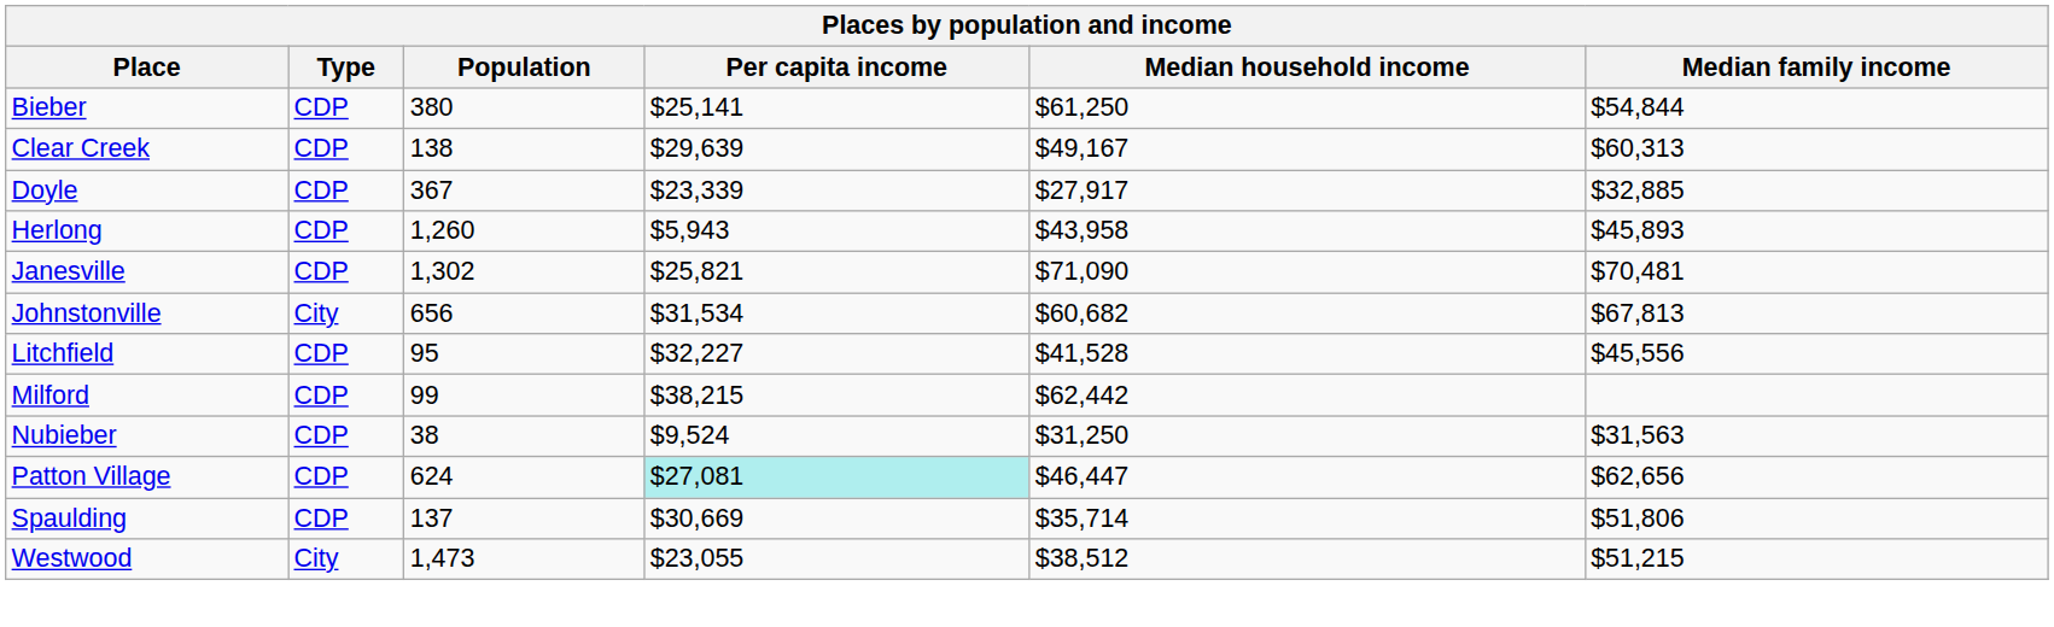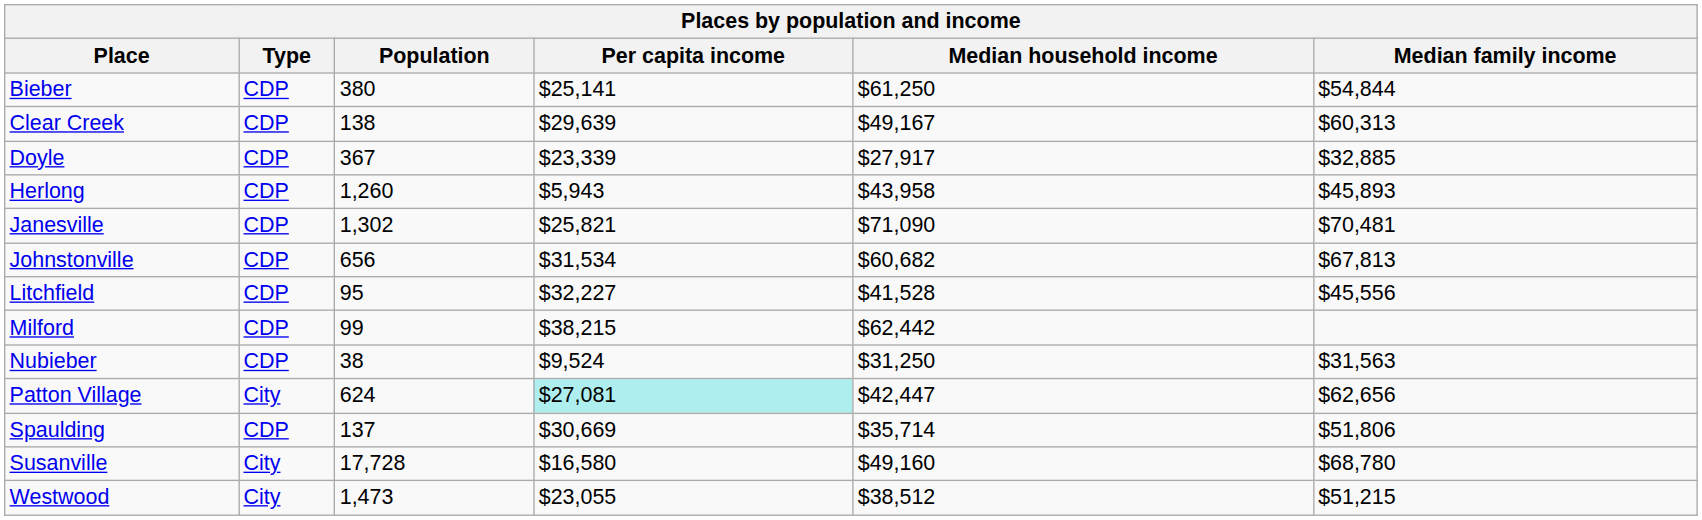 <table class="wikitable collapsible collapsed sortable" style="width: 100%;">
 <tr>
 <th colspan="6">Places by population and income</th>
 </tr>
 <tr>
 <th>Place</th>
 <th>Type</th>
 <th>Population</th>
 <th data-sort-type="currency">Per capita income</th>
 <th data-sort-type="currency">Median household income</th>
 <th data-sort-type="currency">Median family income</th>
 </tr>
 <tr>
 <td><a href='#'>Bieber</a></td>
 <td><a href='#'>CDP</a></td>
 <td>380</td>
 <td>$25,141</td>
 <td>$61,250</td>
 <td>$54,844</td>
 </tr>
 <tr>
 <td><a href='#'>Clear Creek</a></td>
 <td><a href='#'>CDP</a></td>
 <td>138</td>
 <td>$29,639</td>
 <td>$49,167</td>
 <td>$60,313</td>
 </tr>
 <tr>
 <td><a href='#'>Doyle</a></td>
 <td><a href='#'>CDP</a></td>
 <td>367</td>
 <td>$23,339</td>
 <td>$27,917</td>
 <td>$32,885</td>
 </tr>
 <tr>
 <td><a href='#'>Herlong</a></td>
 <td><a href='#'>CDP</a></td>
 <td>1,260</td>
 <td>$5,943</td>
 <td>$43,958</td>
 <td>$45,893</td>
 </tr>
 <tr>
 <td><a href='#'>Janesville</a></td>
 <td><a href='#'>CDP</a></td>
 <td>1,302</td>
 <td>$25,821</td>
 <td>$71,090</td>
 <td>$70,481</td>
 </tr>
 <tr>
 <td><a href='#'>Johnstonville</a></td>
-<td><a href='#'>City</a></td>
+<td><a href='#'>CDP</a></td>
 <td>656</td>
 <td>$31,534</td>
 <td>$60,682</td>
 <td>$67,813</td>
 </tr>
 <tr>
 <td><a href='#'>Litchfield</a></td>
 <td><a href='#'>CDP</a></td>
 <td>95</td>
 <td>$32,227</td>
 <td>$41,528</td>
 <td>$45,556</td>
 </tr>
 <tr>
 <td><a href='#'>Milford</a></td>
 <td><a href='#'>CDP</a></td>
 <td>99</td>
 <td>$38,215</td>
 <td>$62,442</td>
 <td></td>
 </tr>
 <tr>
 <td><a href='#'>Nubieber</a></td>
 <td><a href='#'>CDP</a></td>
 <td>38</td>
 <td>$9,524</td>
 <td>$31,250</td>
 <td>$31,563</td>
 </tr>
 <tr>
 <td><a href='#'>Patton Village</a></td>
-<td><a href='#'>CDP</a></td>
+<td><a href='#'>City</a></td>
 <td>624</td>
 <td style="background: paleturquoise;">$27,081</td>
-<td>$46,447</td>
+<td>$42,447</td>
 <td>$62,656</td>
 </tr>
 <tr>
 <td><a href='#'>Spaulding</a></td>
 <td><a href='#'>CDP</a></td>
 <td>137</td>
 <td>$30,669</td>
 <td>$35,714</td>
 <td>$51,806</td>
 </tr>
 <tr>
+<td><a href='#'>Susanville</a></td>
+<td><a href='#'>City</a></td>
+<td>17,728</td>
+<td>$16,580</td>
+<td>$49,160</td>
+<td>$68,780</td>
+</tr>
+<tr>
 <td><a href='#'>Westwood</a></td>
 <td><a href='#'>City</a></td>
 <td>1,473</td>
 <td>$23,055</td>
 <td>$38,512</td>
 <td>$51,215</td>
 </tr>
 </table>
